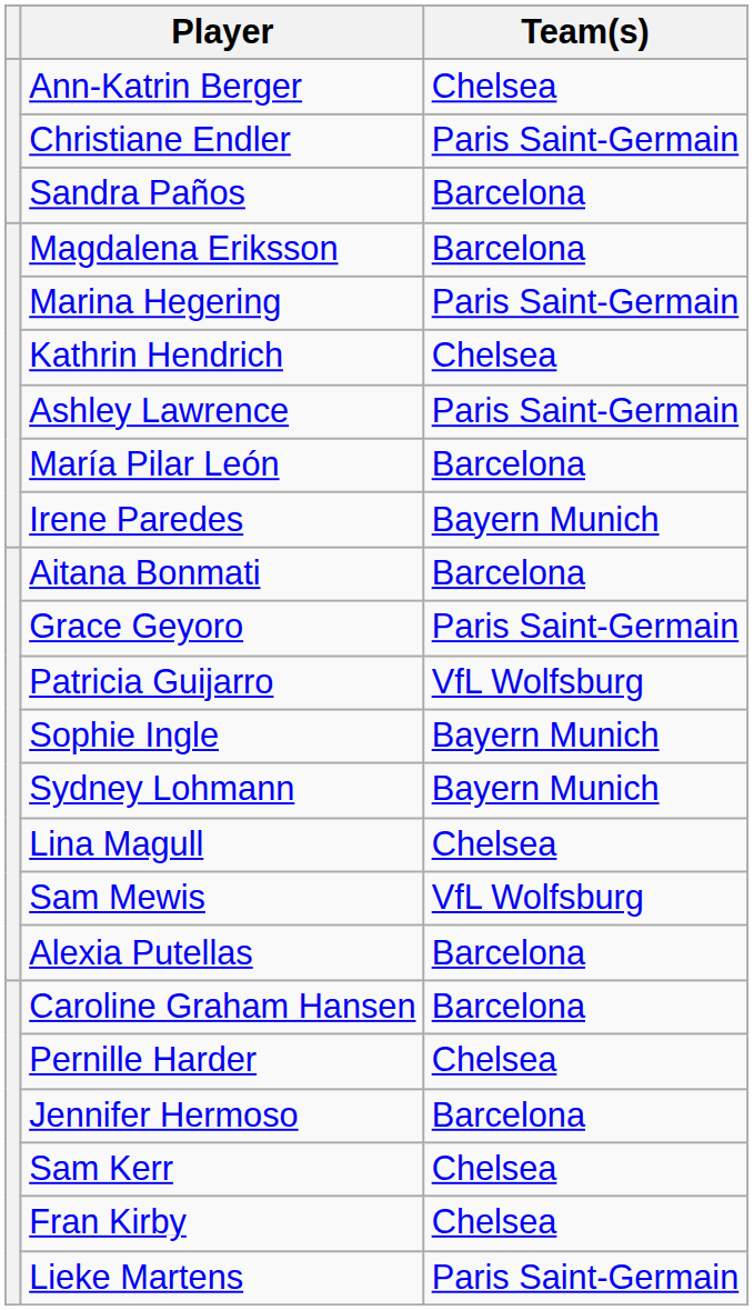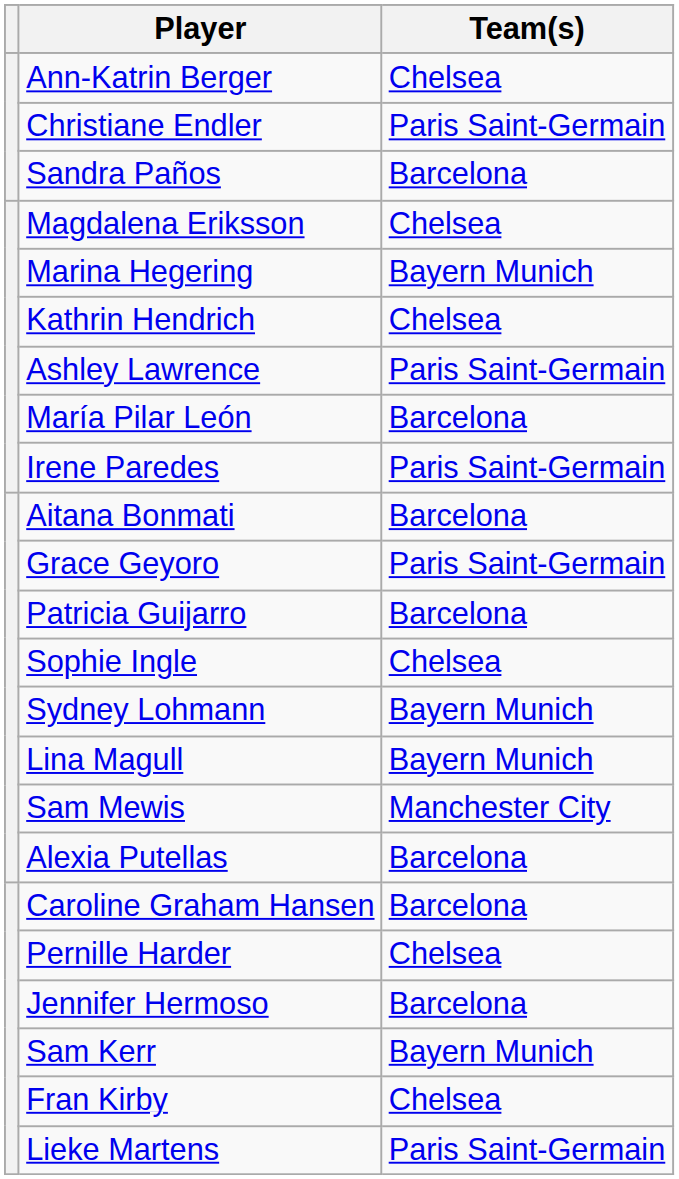 <table class="wikitable" style="text-align:center">
 <tr>
 <th></th>
 <th>Player</th>
 <th>Team(s)</th>
 </tr>
 <tr>
 <th rowspan="3"></th>
 <td align="left"> <a href='#'>Ann-Katrin Berger</a></td>
 <td align="left"> <a href='#'>Chelsea</a></td>
 </tr>
 <tr>
 <td align="left"> <a href='#'>Christiane Endler</a></td>
 <td align="left"> <a href='#'>Paris Saint-Germain</a></td>
 </tr>
 <tr>
 <td align="left"> <a href='#'>Sandra Paños</a></td>
 <td align="left"> <a href='#'>Barcelona</a></td>
 </tr>
 <tr>
 <th rowspan="6"></th>
 <td align="left"> <a href='#'>Magdalena Eriksson</a></td>
-<td align="left"> <a href='#'>Barcelona</a></td>
+<td align="left"> <a href='#'>Chelsea</a></td>
 </tr>
 <tr>
 <td align="left"> <a href='#'>Marina Hegering</a></td>
-<td align="left"> <a href='#'>Paris Saint-Germain</a></td>
+<td align="left"> <a href='#'>Bayern Munich</a></td>
 </tr>
 <tr>
 <td align="left"> <a href='#'>Kathrin Hendrich</a></td>
 <td align="left"> <a href='#'>Chelsea</a></td>
 </tr>
 <tr>
 <td align="left"> <a href='#'>Ashley Lawrence</a></td>
 <td align="left"> <a href='#'>Paris Saint-Germain</a></td>
 </tr>
 <tr>
 <td align="left"> <a href='#'>María Pilar León</a></td>
 <td align="left"> <a href='#'>Barcelona</a></td>
 </tr>
 <tr>
 <td align="left"> <a href='#'>Irene Paredes</a></td>
-<td align="left"> <a href='#'>Bayern Munich</a></td>
+<td align="left"> <a href='#'>Paris Saint-Germain</a></td>
 </tr>
 <tr>
 <th rowspan="8"></th>
 <td align="left"> <a href='#'>Aitana Bonmati</a></td>
 <td align="left"> <a href='#'>Barcelona</a></td>
 </tr>
 <tr>
 <td align="left"> <a href='#'>Grace Geyoro</a></td>
 <td align="left"> <a href='#'>Paris Saint-Germain</a></td>
 </tr>
 <tr>
 <td align="left"> <a href='#'>Patricia Guijarro</a></td>
-<td align="left"> <a href='#'>VfL Wolfsburg</a></td>
+<td align="left"> <a href='#'>Barcelona</a></td>
 </tr>
 <tr>
 <td align="left"> <a href='#'>Sophie Ingle</a></td>
-<td align="left"> <a href='#'>Bayern Munich</a></td>
+<td align="left"> <a href='#'>Chelsea</a></td>
 </tr>
 <tr>
 <td align="left"> <a href='#'>Sydney Lohmann</a></td>
 <td align="left"> <a href='#'>Bayern Munich</a></td>
 </tr>
 <tr>
 <td align="left"> <a href='#'>Lina Magull</a></td>
-<td align="left"> <a href='#'>Chelsea</a></td>
+<td align="left"> <a href='#'>Bayern Munich</a></td>
 </tr>
 <tr>
 <td align="left"> <a href='#'>Sam Mewis</a></td>
-<td align="left"> <a href='#'>VfL Wolfsburg</a></td>
+<td align="left"> <a href='#'>Manchester City</a></td>
 </tr>
 <tr>
 <td align="left"> <a href='#'>Alexia Putellas</a></td>
 <td align="left"> <a href='#'>Barcelona</a></td>
 </tr>
 <tr>
 <th rowspan="6"></th>
 <td align="left"> <a href='#'>Caroline Graham Hansen</a></td>
 <td align="left"> <a href='#'>Barcelona</a></td>
 </tr>
 <tr>
 <td align="left"> <a href='#'>Pernille Harder</a></td>
 <td align="left"> <a href='#'>Chelsea</a></td>
 </tr>
 <tr>
 <td align="left"> <a href='#'>Jennifer Hermoso</a></td>
 <td align="left"> <a href='#'>Barcelona</a></td>
 </tr>
 <tr>
 <td align="left"> <a href='#'>Sam Kerr</a></td>
-<td align="left"> <a href='#'>Chelsea</a></td>
+<td align="left"> <a href='#'>Bayern Munich</a></td>
 </tr>
 <tr>
 <td align="left"> <a href='#'>Fran Kirby</a></td>
 <td align="left"> <a href='#'>Chelsea</a></td>
 </tr>
 <tr>
 <td align="left"> <a href='#'>Lieke Martens</a></td>
 <td align="left"> <a href='#'>Paris Saint-Germain</a></td>
 </tr>
 </table>
